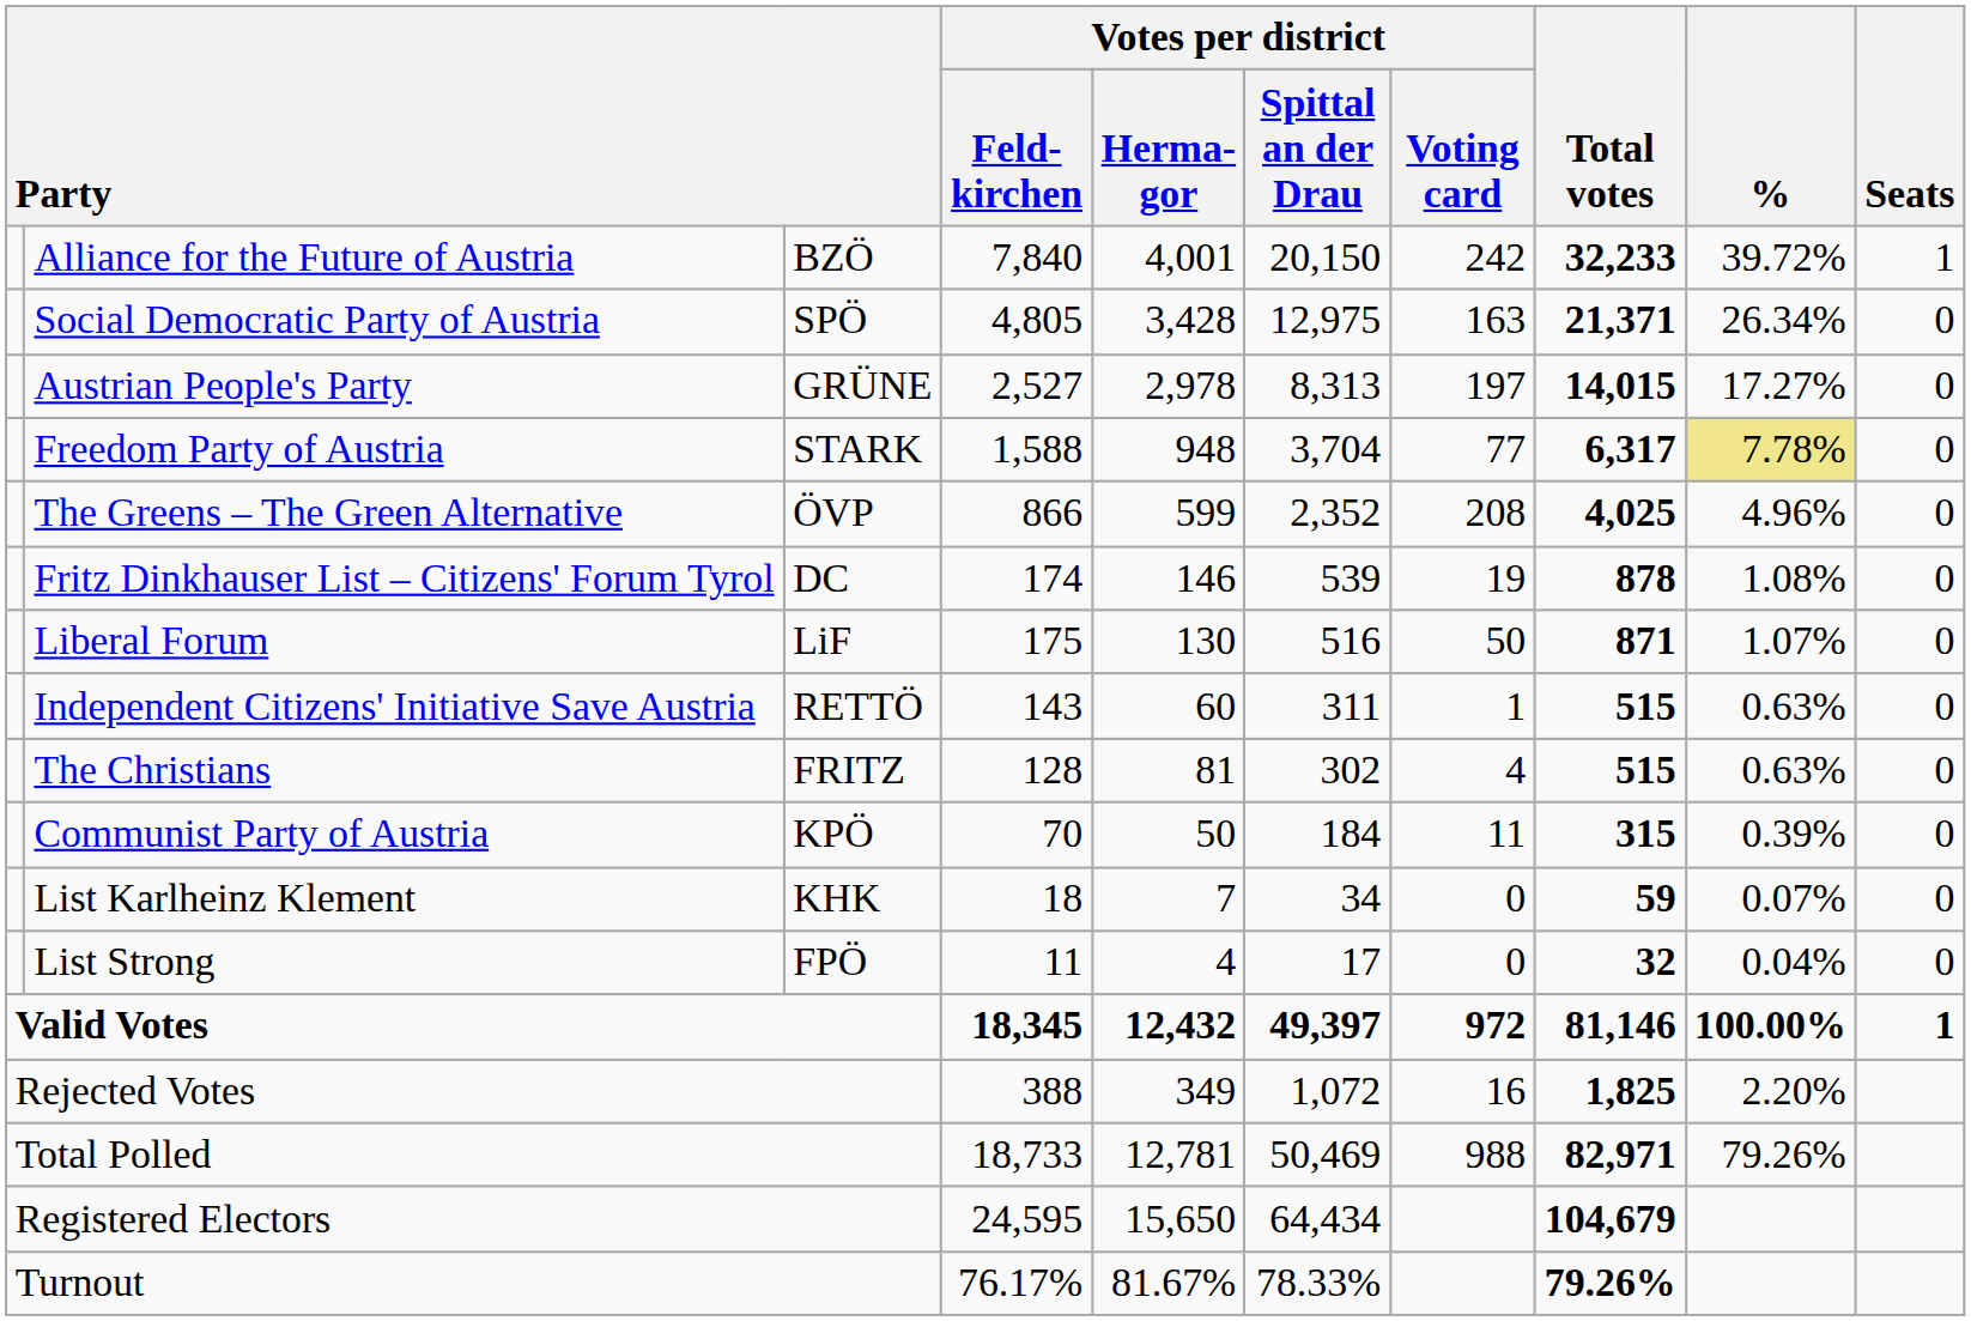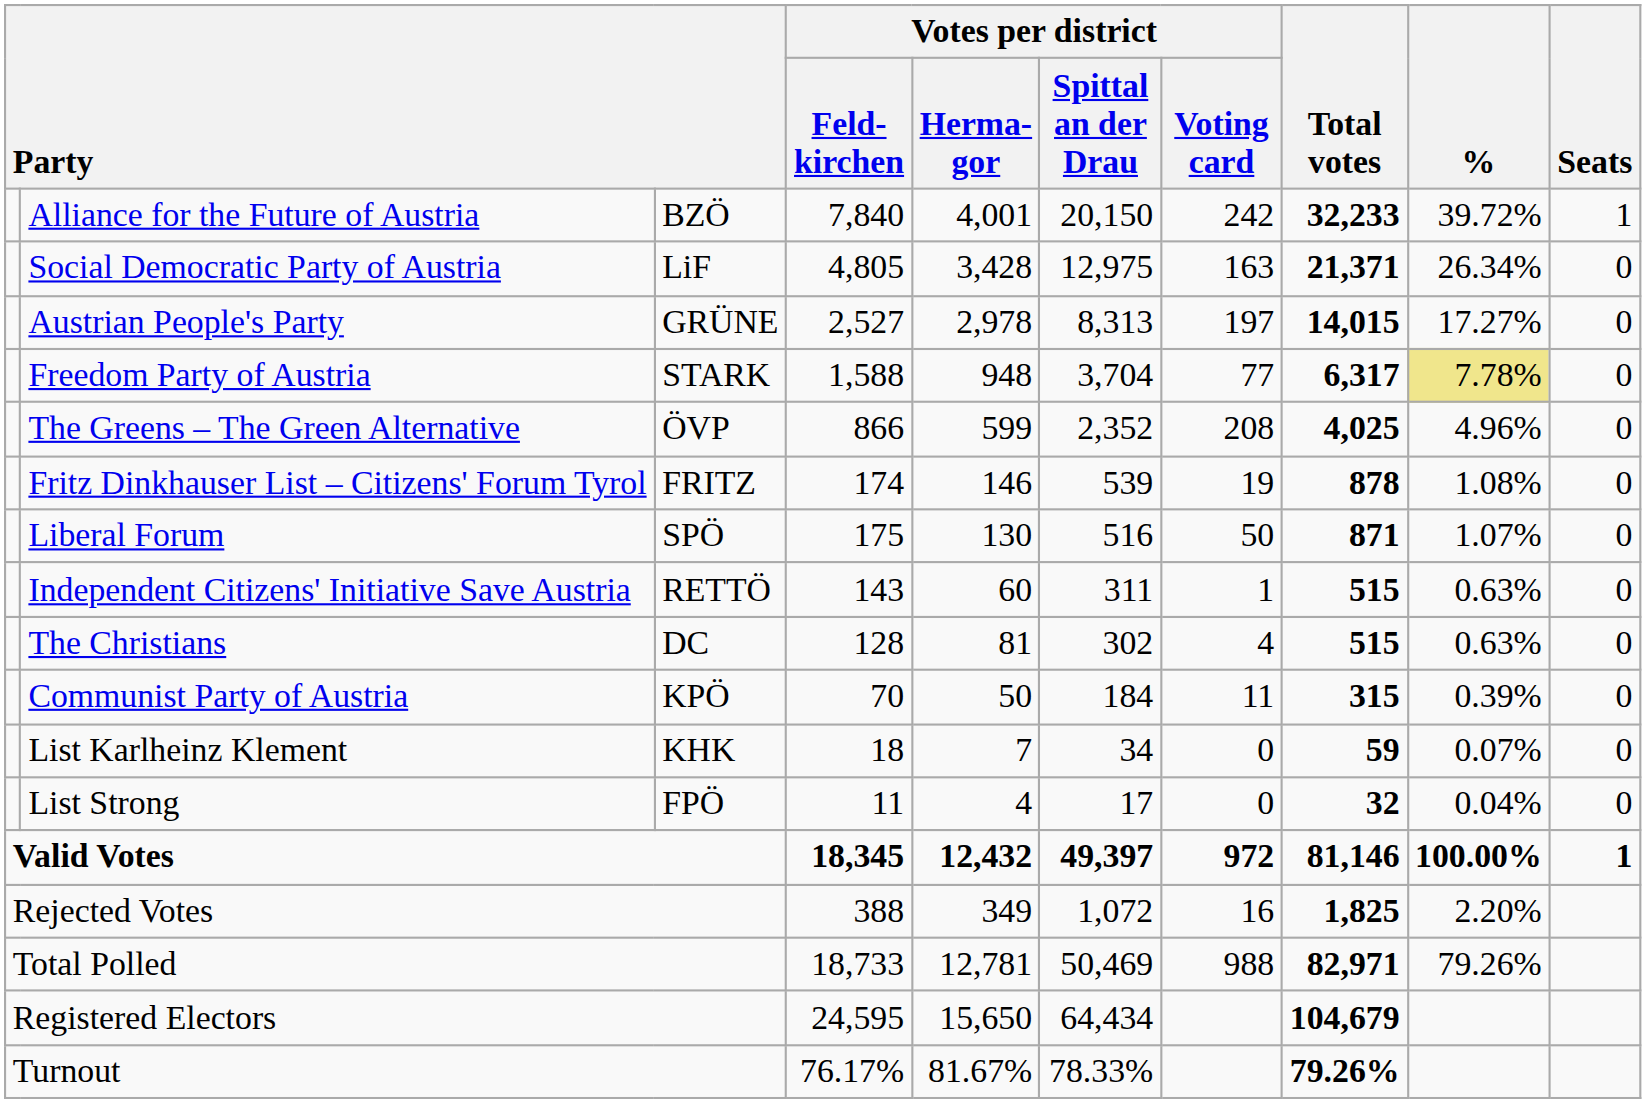 <table class="wikitable" border="1" style="text-align:right;">
 <tr>
 <th style="text-align:left;" valign=bottom rowspan=2 colspan=3>Party</th>
 <th colspan=4>Votes per district</th>
 <th align=center valign=bottom rowspan=2 width="50">Total<br>votes</th>
 <th align=center valign=bottom rowspan=2 width="50">%</th>
 <th align=center valign=bottom rowspan=2>Seats</th>
 </tr>
 <tr>
 <th align=center valign=bottom width="50"><a href='#'>Feld-<br>kirchen</a></th>
 <th align=center valign=bottom width="50"><a href='#'>Herma-<br>gor</a></th>
 <th align=center valign=bottom width="50"><a href='#'>Spittal<br>an der<br>Drau</a></th>
 <th align=center valign=bottom width="50"><a href='#'>Voting<br>card</a></th>
 </tr>
 <tr>
 <td></td>
 <td align=left><a href='#'>Alliance for the Future of Austria</a></td>
 <td align=left>BZÖ</td>
 <td>7,840</td>
 <td>4,001</td>
 <td>20,150</td>
 <td>242</td>
 <td><strong>32,233</strong></td>
 <td>39.72%</td>
 <td>1</td>
 </tr>
 <tr>
 <td></td>
 <td align=left><a href='#'>Social Democratic Party of Austria</a></td>
-<td align=left>SPÖ</td>
+<td align=left>LiF</td>
 <td>4,805</td>
 <td>3,428</td>
 <td>12,975</td>
 <td>163</td>
 <td><strong>21,371</strong></td>
 <td>26.34%</td>
 <td>0</td>
 </tr>
 <tr>
 <td></td>
 <td align=left><a href='#'>Austrian People's Party</a></td>
 <td align=left>GRÜNE</td>
 <td>2,527</td>
 <td>2,978</td>
 <td>8,313</td>
 <td>197</td>
 <td><strong>14,015</strong></td>
 <td>17.27%</td>
 <td>0</td>
 </tr>
 <tr>
 <td></td>
 <td align=left><a href='#'>Freedom Party of Austria</a></td>
 <td align=left>STARK</td>
 <td>1,588</td>
 <td>948</td>
 <td>3,704</td>
 <td>77</td>
 <td><strong>6,317</strong></td>
 <td style="background: khaki;">7.78%</td>
 <td>0</td>
 </tr>
 <tr>
 <td></td>
 <td align=left style="white-space: nowrap;"><a href='#'>The Greens – The Green Alternative</a></td>
 <td align=left>ÖVP</td>
 <td>866</td>
 <td>599</td>
 <td>2,352</td>
 <td>208</td>
 <td><strong>4,025</strong></td>
 <td>4.96%</td>
 <td>0</td>
 </tr>
 <tr>
 <td></td>
 <td align=left><a href='#'>Fritz Dinkhauser List – Citizens' Forum Tyrol </a></td>
-<td align=left>DC</td>
+<td align=left>FRITZ</td>
 <td>174</td>
 <td>146</td>
 <td>539</td>
 <td>19</td>
 <td><strong>878</strong></td>
 <td>1.08%</td>
 <td>0</td>
 </tr>
 <tr>
 <td></td>
 <td align=left><a href='#'>Liberal Forum</a></td>
-<td align=left>LiF</td>
+<td align=left>SPÖ</td>
 <td>175</td>
 <td>130</td>
 <td>516</td>
 <td>50</td>
 <td><strong>871</strong></td>
 <td>1.07%</td>
 <td>0</td>
 </tr>
 <tr>
 <td></td>
 <td align=left><a href='#'>Independent Citizens' Initiative Save Austria</a></td>
 <td align=left>RETTÖ</td>
 <td>143</td>
 <td>60</td>
 <td>311</td>
 <td>1</td>
 <td><strong>515</strong></td>
 <td>0.63%</td>
 <td>0</td>
 </tr>
 <tr>
 <td></td>
 <td align=left><a href='#'>The Christians</a></td>
-<td align=left>FRITZ</td>
+<td align=left>DC</td>
 <td>128</td>
 <td>81</td>
 <td>302</td>
 <td>4</td>
 <td><strong>515</strong></td>
 <td>0.63%</td>
 <td>0</td>
 </tr>
 <tr>
 <td></td>
 <td align=left><a href='#'>Communist Party of Austria</a></td>
 <td align=left>KPÖ</td>
 <td>70</td>
 <td>50</td>
 <td>184</td>
 <td>11</td>
 <td><strong>315</strong></td>
 <td>0.39%</td>
 <td>0</td>
 </tr>
 <tr>
 <td></td>
 <td align=left>List Karlheinz Klement</td>
 <td align=left>KHK</td>
 <td>18</td>
 <td>7</td>
 <td>34</td>
 <td>0</td>
 <td><strong>59</strong></td>
 <td>0.07%</td>
 <td>0</td>
 </tr>
 <tr>
 <td></td>
 <td align=left>List Strong</td>
 <td align=left>FPÖ</td>
 <td>11</td>
 <td>4</td>
 <td>17</td>
 <td>0</td>
 <td><strong>32</strong></td>
 <td>0.04%</td>
 <td>0</td>
 </tr>
 <tr style="font-weight:bold">
 <td align=left colspan=3>Valid Votes</td>
 <td>18,345</td>
 <td>12,432</td>
 <td>49,397</td>
 <td>972</td>
 <td>81,146</td>
 <td>100.00%</td>
 <td>1</td>
 </tr>
 <tr>
 <td align=left colspan=3>Rejected Votes</td>
 <td>388</td>
 <td>349</td>
 <td>1,072</td>
 <td>16</td>
 <td><strong>1,825</strong></td>
 <td>2.20%</td>
 <td></td>
 </tr>
 <tr>
 <td align=left colspan=3>Total Polled</td>
 <td>18,733</td>
 <td>12,781</td>
 <td>50,469</td>
 <td>988</td>
 <td><strong>82,971</strong></td>
 <td>79.26%</td>
 <td></td>
 </tr>
 <tr>
 <td align=left colspan=3>Registered Electors</td>
 <td>24,595</td>
 <td>15,650</td>
 <td>64,434</td>
 <td></td>
 <td><strong>104,679</strong></td>
 <td></td>
 <td></td>
 </tr>
 <tr>
 <td align=left colspan=3>Turnout</td>
 <td>76.17%</td>
 <td>81.67%</td>
 <td>78.33%</td>
 <td></td>
 <td><strong>79.26%</strong></td>
 <td></td>
 <td></td>
 </tr>
 </table>
